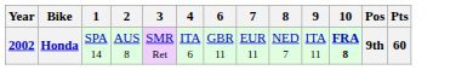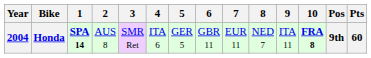 <table class="wikitable" style="text-align:center; font-size:90%">
 <tr>
 <th>Year</th>
 <th>Bike</th>
 <th>1</th>
 <th>2</th>
 <th>3</th>
 <th>4</th>
+<th>5</th>
 <th>6</th>
 <th>7</th>
 <th>8</th>
 <th>9</th>
 <th>10</th>
 <th>Pos</th>
 <th>Pts</th>
 </tr>
 <tr>
-<th align="left"><a href='#'>2002</a></th>
+<th align="left"><a href='#'>2004</a></th>
 <th align="left"><a href='#'>Honda</a></th>
-<td style="background:#DFFFDF;"><a href='#'>SPA</a><br><small>14</small></td>
+<td style="background:#DFFFDF;"><strong><a href='#'>SPA</a><br><small>14</small></strong></td>
 <td style="background:#DFFFDF;"><a href='#'>AUS</a><br><small>8</small></td>
 <td style="background:#EFCFFF;"><a href='#'>SMR</a><br><small>Ret</small></td>
 <td style="background:#DFFFDF;"><a href='#'>ITA</a><br><small>6</small></td>
+<td style="background:#DFFFDF;"><a href='#'>GER</a><br><small>5</small></td>
 <td style="background:#DFFFDF;"><a href='#'>GBR</a><br><small>11</small></td>
 <td style="background:#DFFFDF;"><a href='#'>EUR</a><br><small>11</small></td>
 <td style="background:#DFFFDF;"><a href='#'>NED</a><br><small>7</small></td>
 <td style="background:#DFFFDF;"><a href='#'>ITA</a><br><small>11</small></td>
 <td style="background:#DFFFDF;"><strong><a href='#'>FRA</a><br><small>8</small></strong></td>
 <th>9th</th>
 <th>60</th>
 </tr>
 </table>
